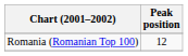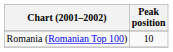 <table class="wikitable sortable">
 <tr>
 <th>Chart (2001–2002)</th>
 <th>Peak<br>position</th>
 </tr>
 <tr>
 </tr>
 <tr>
 </tr>
 <tr>
 <td>Romania (<a href='#'>Romanian Top 100</a>)</td>
-<td align="center">12</td>
+<td align="center">10</td>
 </tr>
 <tr>
 </tr>
 </table>
